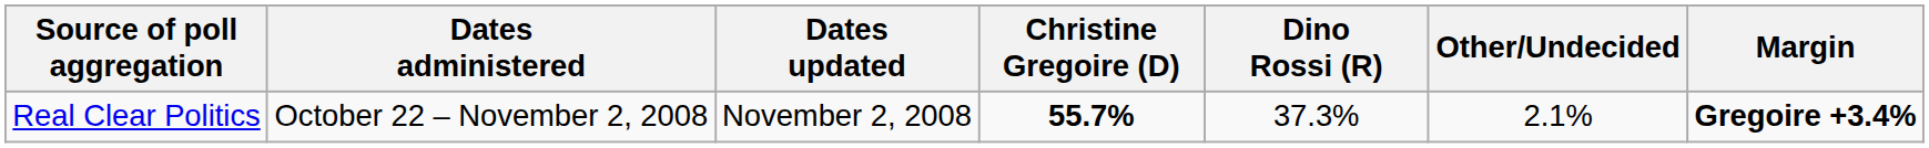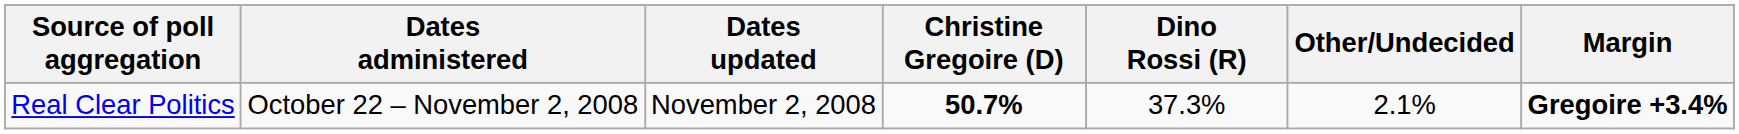 <table class="wikitable sortable" style="text-align:center;font-size:90%;line-height:17px">
 <tr>
 <th>Source of poll<br>aggregation</th>
 <th>Dates<br>administered</th>
 <th>Dates<br>updated</th>
 <th style="width:100px;">Christine<br>Gregoire (D)</th>
 <th style="width:100px;">Dino<br>Rossi (R)</th>
 <th style="width:100px;">Other/Undecided<br></th>
 <th>Margin</th>
 </tr>
 <tr>
 <td><a href='#'>Real Clear Politics</a></td>
 <td>October 22 – November 2, 2008</td>
 <td>November 2, 2008</td>
-<td><strong>55.7%</strong></td>
+<td><strong>50.7%</strong></td>
 <td>37.3%</td>
 <td>2.1%</td>
 <td><strong>Gregoire +3.4%</strong></td>
 </tr>
 </table>
